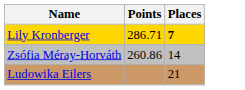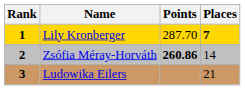 <table class="wikitable">
 <tr>
+<th>Rank</th>
 <th>Name</th>
 <th>Points</th>
 <th>Places</th>
 </tr>
 <tr bgcolor=gold>
+<td align=center><strong>1</strong></td>
 <td> <a href='#'>Lily Kronberger</a></td>
-<td>286.71</td>
+<td>287.70</td>
 <td><strong>7</strong></td>
 </tr>
 <tr bgcolor=silver>
+<td align=center><strong>2</strong></td>
 <td> <a href='#'>Zsófia Méray-Horváth</a></td>
-<td>260.86</td>
+<td><strong>260.86</strong></td>
 <td>14</td>
 </tr>
 <tr bgcolor=cc9966>
+<td align=center><strong>3</strong></td>
 <td> <a href='#'>Ludowika Eilers</a></td>
 <td></td>
 <td>21</td>
 </tr>
 </table>
